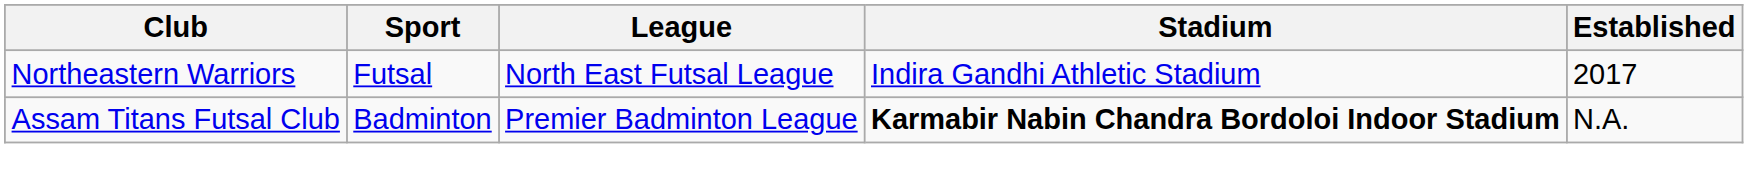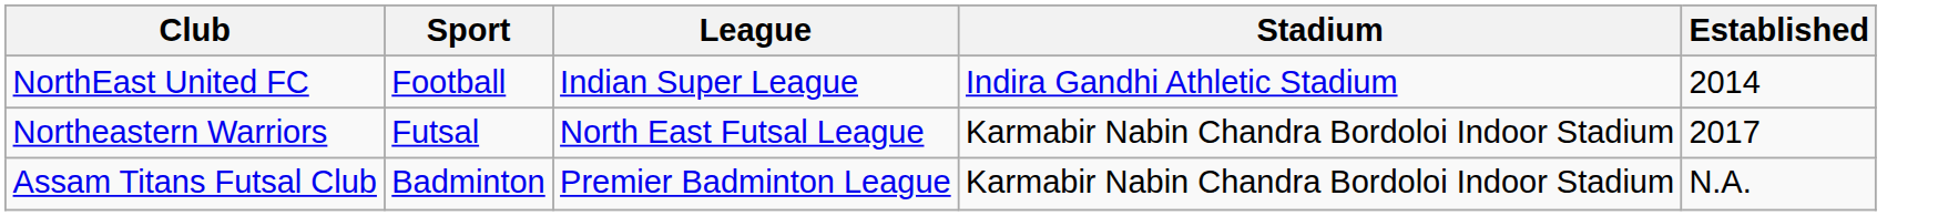 <table class="wikitable mw-collapsible">
 <tr>
 <th>Club</th>
 <th>Sport</th>
 <th>League</th>
 <th>Stadium</th>
 <th>Established</th>
 </tr>
 <tr>
+<td><a href='#'>NorthEast United FC</a></td>
+<td><a href='#'>Football</a></td>
+<td><a href='#'>Indian Super League</a></td>
+<td><a href='#'>Indira Gandhi Athletic Stadium</a></td>
+<td>2014</td>
+</tr>
+<tr>
 <td><a href='#'>Northeastern Warriors</a></td>
 <td><a href='#'>Futsal</a></td>
 <td><a href='#'>North East Futsal League</a></td>
-<td><a href='#'>Indira Gandhi Athletic Stadium</a></td>
+<td>Karmabir Nabin Chandra Bordoloi Indoor Stadium</td>
 <td>2017</td>
 </tr>
 <tr>
 <td><a href='#'>Assam Titans Futsal Club</a></td>
 <td><a href='#'>Badminton</a></td>
 <td><a href='#'>Premier Badminton League</a></td>
-<td><strong>Karmabir Nabin Chandra Bordoloi Indoor Stadium</strong></td>
+<td>Karmabir Nabin Chandra Bordoloi Indoor Stadium</td>
 <td>N.A.</td>
 </tr>
 </table>
